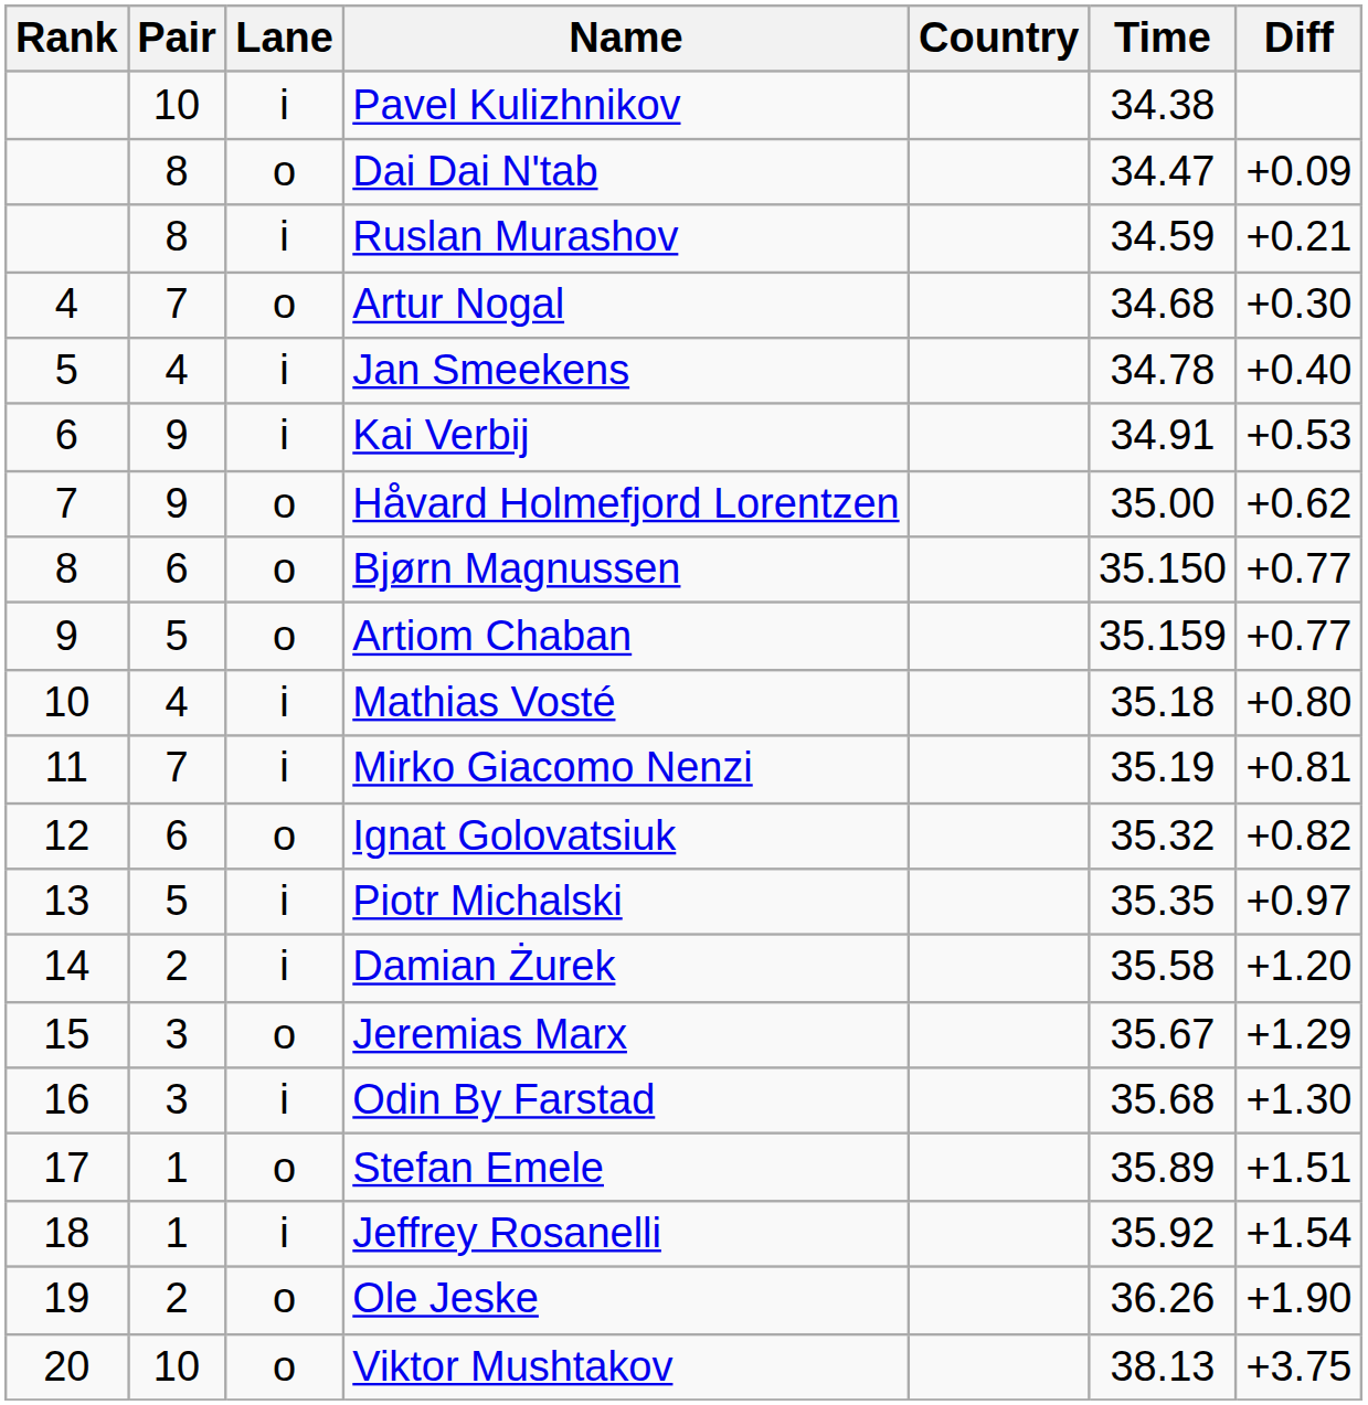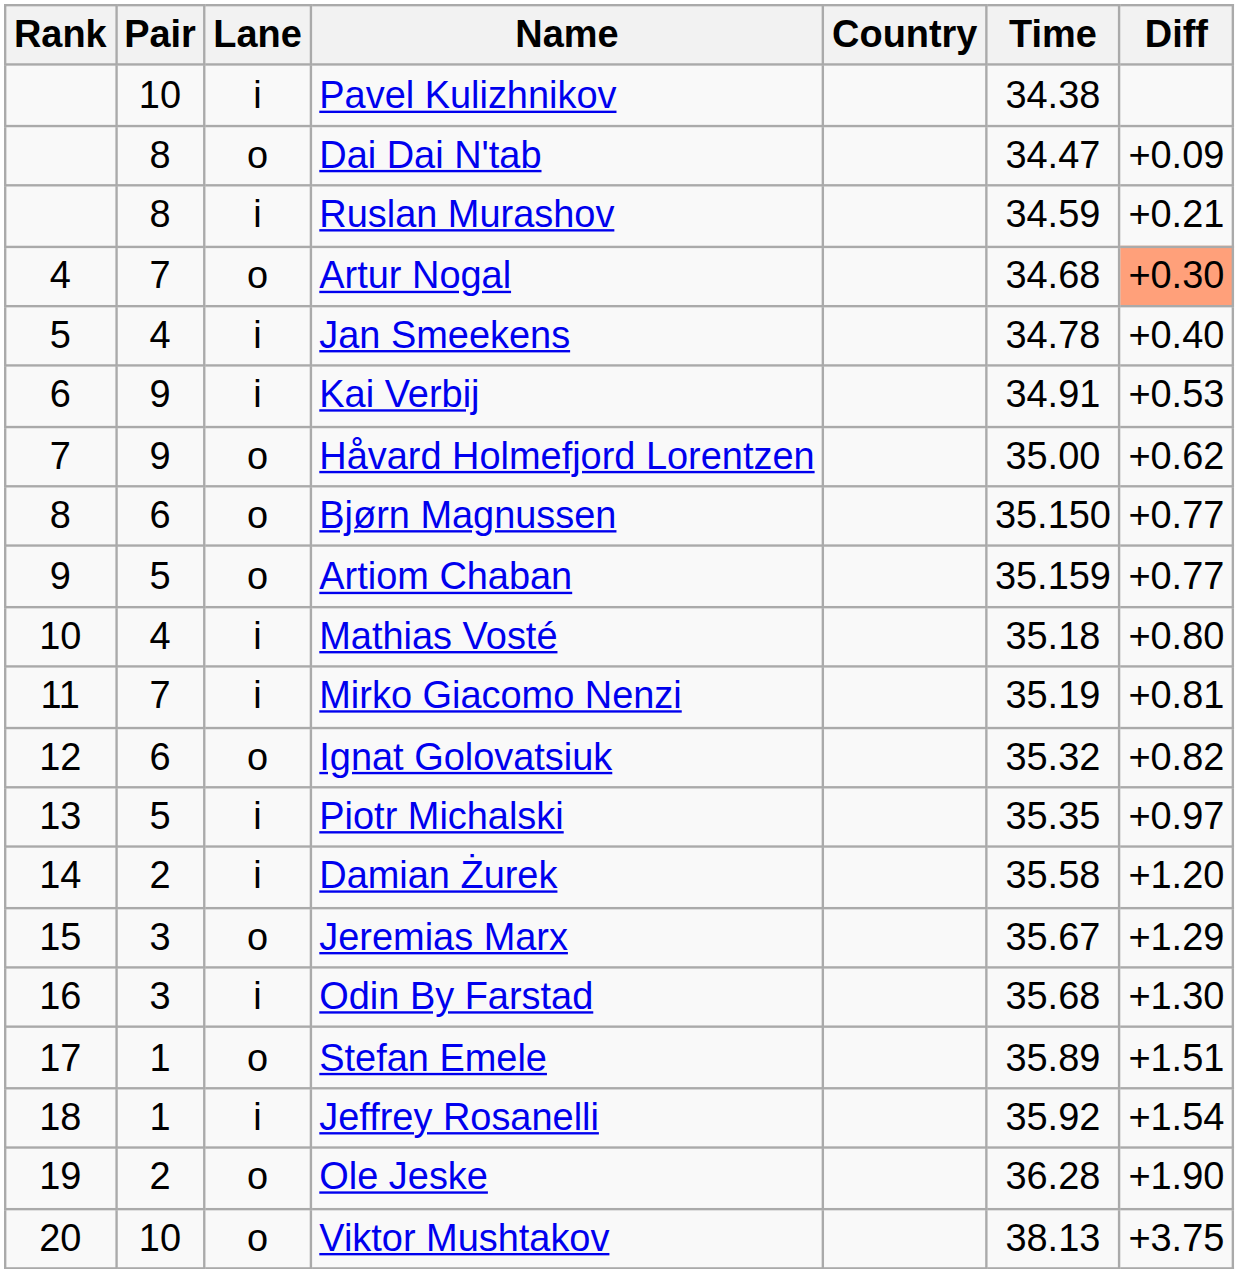 <table class="wikitable sortable" style="text-align:center">
 <tr>
 <th>Rank</th>
 <th>Pair</th>
 <th>Lane</th>
 <th>Name</th>
 <th>Country</th>
 <th>Time</th>
 <th>Diff</th>
 </tr>
 <tr>
 <td></td>
 <td>10</td>
 <td>i</td>
 <td align=left><a href='#'>Pavel Kulizhnikov</a></td>
 <td align=left></td>
 <td>34.38</td>
 <td></td>
 </tr>
 <tr>
 <td></td>
 <td>8</td>
 <td>o</td>
 <td align=left><a href='#'>Dai Dai N'tab</a></td>
 <td align=left></td>
 <td>34.47</td>
 <td>+0.09</td>
 </tr>
 <tr>
 <td></td>
 <td>8</td>
 <td>i</td>
 <td align=left><a href='#'>Ruslan Murashov</a></td>
 <td align=left></td>
 <td>34.59</td>
 <td>+0.21</td>
 </tr>
 <tr>
 <td>4</td>
 <td>7</td>
 <td>o</td>
 <td align=left><a href='#'>Artur Nogal</a></td>
 <td align=left></td>
 <td>34.68</td>
-<td>+0.30</td>
+<td style="background: lightsalmon;">+0.30</td>
 </tr>
 <tr>
 <td>5</td>
 <td>4</td>
 <td>i</td>
 <td align=left><a href='#'>Jan Smeekens</a></td>
 <td align=left></td>
 <td>34.78</td>
 <td>+0.40</td>
 </tr>
 <tr>
 <td>6</td>
 <td>9</td>
 <td>i</td>
 <td align=left><a href='#'>Kai Verbij</a></td>
 <td align=left></td>
 <td>34.91</td>
 <td>+0.53</td>
 </tr>
 <tr>
 <td>7</td>
 <td>9</td>
 <td>o</td>
 <td align=left><a href='#'>Håvard Holmefjord Lorentzen</a></td>
 <td align=left></td>
 <td>35.00</td>
 <td>+0.62</td>
 </tr>
 <tr>
 <td>8</td>
 <td>6</td>
 <td>o</td>
 <td align=left><a href='#'>Bjørn Magnussen</a></td>
 <td align=left></td>
 <td>35.150</td>
 <td>+0.77</td>
 </tr>
 <tr>
 <td>9</td>
 <td>5</td>
 <td>o</td>
 <td align=left><a href='#'>Artiom Chaban</a></td>
 <td align=left></td>
 <td>35.159</td>
 <td>+0.77</td>
 </tr>
 <tr>
 <td>10</td>
 <td>4</td>
 <td>i</td>
 <td align=left><a href='#'>Mathias Vosté</a></td>
 <td align=left></td>
 <td>35.18</td>
 <td>+0.80</td>
 </tr>
 <tr>
 <td>11</td>
 <td>7</td>
 <td>i</td>
 <td align=left><a href='#'>Mirko Giacomo Nenzi</a></td>
 <td align=left></td>
 <td>35.19</td>
 <td>+0.81</td>
 </tr>
 <tr>
 <td>12</td>
 <td>6</td>
 <td>o</td>
 <td align=left><a href='#'>Ignat Golovatsiuk</a></td>
 <td align=left></td>
 <td>35.32</td>
 <td>+0.82</td>
 </tr>
 <tr>
 <td>13</td>
 <td>5</td>
 <td>i</td>
 <td align=left><a href='#'>Piotr Michalski</a></td>
 <td align=left></td>
 <td>35.35</td>
 <td>+0.97</td>
 </tr>
 <tr>
 <td>14</td>
 <td>2</td>
 <td>i</td>
 <td align=left><a href='#'>Damian Żurek</a></td>
 <td align=left></td>
 <td>35.58</td>
 <td>+1.20</td>
 </tr>
 <tr>
 <td>15</td>
 <td>3</td>
 <td>o</td>
 <td align=left><a href='#'>Jeremias Marx</a></td>
 <td align=left></td>
 <td>35.67</td>
 <td>+1.29</td>
 </tr>
 <tr>
 <td>16</td>
 <td>3</td>
 <td>i</td>
 <td align=left><a href='#'>Odin By Farstad</a></td>
 <td align=left></td>
 <td>35.68</td>
 <td>+1.30</td>
 </tr>
 <tr>
 <td>17</td>
 <td>1</td>
 <td>o</td>
 <td align=left><a href='#'>Stefan Emele</a></td>
 <td align=left></td>
 <td>35.89</td>
 <td>+1.51</td>
 </tr>
 <tr>
 <td>18</td>
 <td>1</td>
 <td>i</td>
 <td align=left><a href='#'>Jeffrey Rosanelli</a></td>
 <td align=left></td>
 <td>35.92</td>
 <td>+1.54</td>
 </tr>
 <tr>
 <td>19</td>
 <td>2</td>
 <td>o</td>
 <td align=left><a href='#'>Ole Jeske</a></td>
 <td align=left></td>
-<td>36.26</td>
+<td>36.28</td>
 <td>+1.90</td>
 </tr>
 <tr>
 <td>20</td>
 <td>10</td>
 <td>o</td>
 <td align=left><a href='#'>Viktor Mushtakov</a></td>
 <td align=left></td>
 <td>38.13</td>
 <td>+3.75</td>
 </tr>
 </table>
